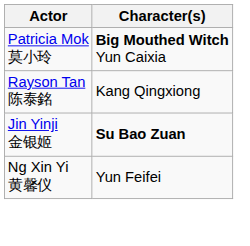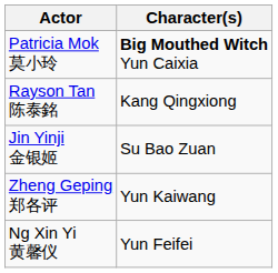 <table class="wikitable">
 <tr>
 <th>Actor</th>
 <th>Character(s)</th>
 </tr>
 <tr>
 <td><a href='#'>Patricia Mok</a> <br>莫小玲</td>
 <td><strong>Big Mouthed Witch</strong> <br> Yun Caixia</td>
 </tr>
 <tr>
 <td><a href='#'>Rayson Tan</a> <br> 陈泰銘</td>
 <td>Kang Qingxiong</td>
 </tr>
 <tr>
 <td><a href='#'>Jin Yinji</a> <br> 金银姬</td>
-<td><strong>Su Bao Zuan</strong></td>
+<td>Su Bao Zuan</td>
+</tr>
+<tr>
+<td><a href='#'>Zheng Geping</a> <br> 郑各评</td>
+<td>Yun Kaiwang</td>
 </tr>
 <tr>
 <td>Ng Xin Yi <br> 黄馨仪</td>
 <td>Yun Feifei</td>
 </tr>
 </table>
